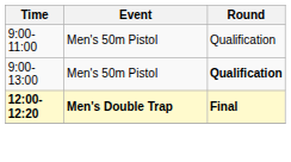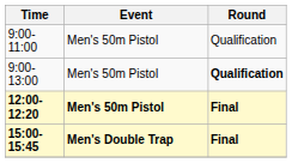 <table class=wikitable style="font-size:98%;">
 <tr>
 <th width=70px>Time</th>
 <th width=180px>Event</th>
 <th width=70px>Round</th>
 </tr>
 <tr>
 <td>9:00-11:00</td>
 <td>Men's 50m Pistol</td>
 <td>Qualification</td>
 </tr>
 <tr>
 <td>9:00-13:00</td>
 <td>Men's 50m Pistol</td>
 <td><strong>Qualification</strong></td>
 </tr>
 <tr bgcolor=lemonchiffon>
 <td><strong>12:00-12:20</strong></td>
+<td><strong>Men's 50m Pistol</strong></td>
+<td><strong>Final</strong></td>
+</tr>
+<tr bgcolor=lemonchiffon>
+<td><strong>15:00-15:45</strong></td>
 <td><strong>Men's Double Trap</strong></td>
 <td><strong>Final</strong></td>
 </tr>
 <tr>
 </tr>
 </table>
